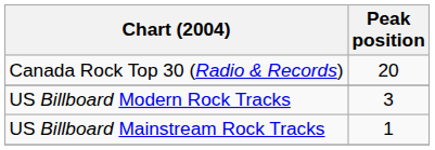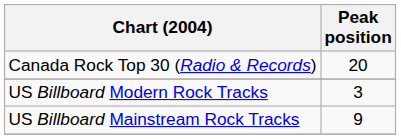 <table class="wikitable">
 <tr>
 <th>Chart (2004)</th>
 <th>Peak<br>position</th>
 </tr>
 <tr>
 <td>Canada Rock Top 30 (<em><a href='#'>Radio & Records</a></em>)</td>
 <td align="center">20</td>
 </tr>
 <tr>
 </tr>
 <tr>
 <td>US <em>Billboard</em> <a href='#'>Modern Rock Tracks</a></td>
 <td align="center">3</td>
 </tr>
 <tr>
 <td>US <em>Billboard</em> <a href='#'>Mainstream Rock Tracks</a></td>
-<td align="center">1</td>
+<td align="center">9</td>
 </tr>
 <tr>
 </tr>
 </table>
